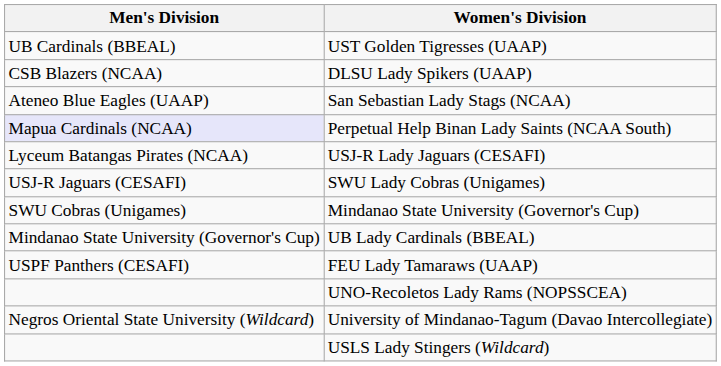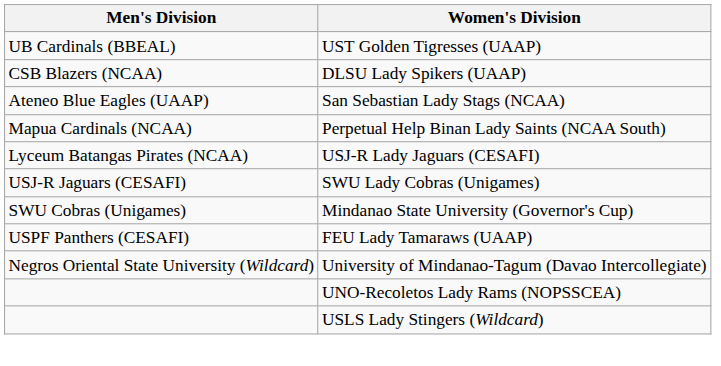 <table class="wikitable">
 <tr>
 <th>Men's Division</th>
 <th>Women's Division</th>
 </tr>
 <tr>
 <td>UB Cardinals (BBEAL)</td>
 <td>UST Golden Tigresses (UAAP)</td>
 </tr>
 <tr>
 <td>CSB Blazers (NCAA)</td>
 <td>DLSU Lady Spikers (UAAP)</td>
 </tr>
 <tr>
 <td>Ateneo Blue Eagles (UAAP)</td>
 <td>San Sebastian Lady Stags (NCAA)</td>
 </tr>
 <tr>
-<td style="background: lavender;">Mapua Cardinals (NCAA)</td>
+<td>Mapua Cardinals (NCAA)</td>
 <td>Perpetual Help Binan Lady Saints (NCAA South)</td>
 </tr>
 <tr>
 <td>Lyceum Batangas Pirates (NCAA)</td>
 <td>USJ-R Lady Jaguars (CESAFI)</td>
 </tr>
 <tr>
 <td>USJ-R Jaguars (CESAFI)</td>
 <td>SWU Lady Cobras (Unigames)</td>
 </tr>
 <tr>
 <td>SWU Cobras (Unigames)</td>
 <td>Mindanao State University (Governor's Cup)</td>
 </tr>
 <tr>
-<td>Mindanao State University (Governor's Cup)</td>
-<td>UB Lady Cardinals (BBEAL)</td>
-</tr>
-<tr>
 <td>USPF Panthers (CESAFI)</td>
 <td>FEU Lady Tamaraws (UAAP)</td>
-</tr>
-<tr>
-<td></td>
-<td>UNO-Recoletos Lady Rams (NOPSSCEA)</td>
 </tr>
 <tr>
 <td>Negros Oriental State University (<em>Wildcard</em>)</td>
 <td>University of Mindanao-Tagum (Davao Intercollegiate)</td>
 </tr>
 <tr>
 <td></td>
+<td>UNO-Recoletos Lady Rams (NOPSSCEA)</td>
+</tr>
+<tr>
+<td></td>
 <td>USLS Lady Stingers (<em>Wildcard</em>)</td>
 </tr>
 </table>
